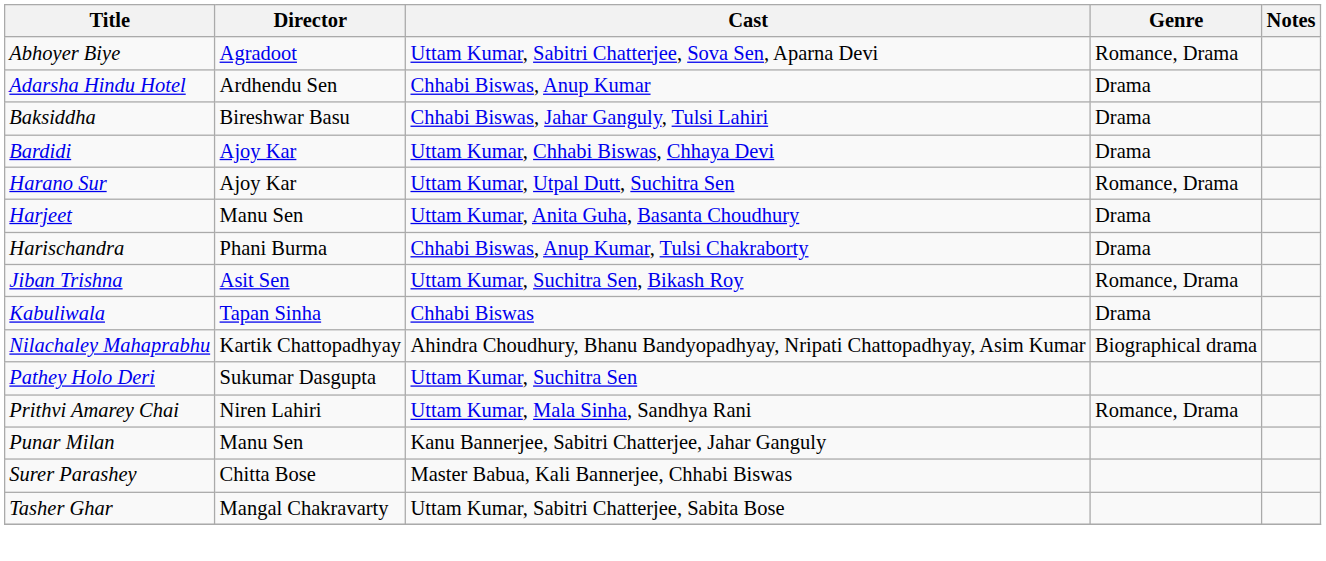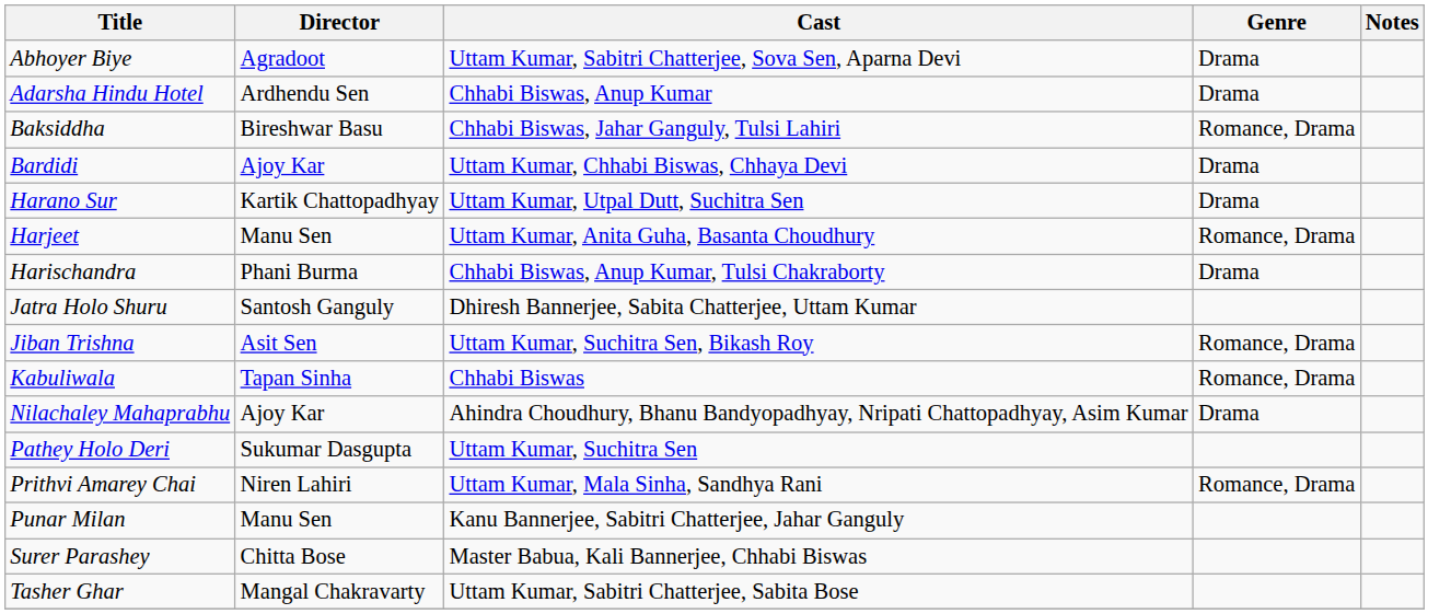 <table class="wikitable sortable" border="0">
 <tr>
 <th>Title</th>
 <th>Director</th>
 <th>Cast</th>
 <th>Genre</th>
 <th>Notes</th>
 </tr>
 <tr>
 <td><em>Abhoyer Biye</em></td>
 <td><a href='#'>Agradoot</a></td>
 <td><a href='#'>Uttam Kumar</a>, <a href='#'>Sabitri Chatterjee</a>, <a href='#'>Sova Sen</a>, Aparna Devi</td>
-<td>Romance, Drama</td>
+<td>Drama</td>
 <td></td>
 </tr>
 <tr>
 <td><em><a href='#'>Adarsha Hindu Hotel</a></em></td>
 <td>Ardhendu Sen</td>
 <td><a href='#'>Chhabi Biswas</a>, <a href='#'>Anup Kumar</a></td>
 <td>Drama</td>
 <td></td>
 </tr>
 <tr>
 <td><em>Baksiddha</em></td>
 <td>Bireshwar Basu</td>
 <td><a href='#'>Chhabi Biswas</a>, <a href='#'>Jahar Ganguly</a>, <a href='#'>Tulsi Lahiri</a></td>
-<td>Drama</td>
+<td>Romance, Drama</td>
 <td></td>
 </tr>
 <tr>
 <td><em><a href='#'>Bardidi</a></em></td>
 <td><a href='#'>Ajoy Kar</a></td>
 <td><a href='#'>Uttam Kumar</a>, <a href='#'>Chhabi Biswas</a>, <a href='#'>Chhaya Devi</a></td>
 <td>Drama</td>
 <td></td>
 </tr>
 <tr>
 <td><em><a href='#'>Harano Sur</a></em></td>
-<td>Ajoy Kar</td>
+<td>Kartik Chattopadhyay</td>
 <td><a href='#'>Uttam Kumar</a>, <a href='#'>Utpal Dutt</a>, <a href='#'>Suchitra Sen</a></td>
-<td>Romance, Drama</td>
+<td>Drama</td>
 <td></td>
 </tr>
 <tr>
 <td><em><a href='#'>Harjeet</a></em></td>
 <td>Manu Sen</td>
 <td><a href='#'>Uttam Kumar</a>, <a href='#'>Anita Guha</a>, <a href='#'>Basanta Choudhury</a></td>
-<td>Drama</td>
+<td>Romance, Drama</td>
 <td></td>
 </tr>
 <tr>
 <td><em>Harischandra</em></td>
 <td>Phani Burma</td>
 <td><a href='#'>Chhabi Biswas</a>, <a href='#'>Anup Kumar</a>, <a href='#'>Tulsi Chakraborty</a></td>
 <td>Drama</td>
+<td></td>
+</tr>
+<tr>
+<td><em>Jatra Holo Shuru</em></td>
+<td>Santosh Ganguly</td>
+<td>Dhiresh Bannerjee, Sabita Chatterjee, Uttam Kumar</td>
+<td></td>
 <td></td>
 </tr>
 <tr>
 <td><em><a href='#'>Jiban Trishna</a></em></td>
 <td><a href='#'>Asit Sen</a></td>
 <td><a href='#'>Uttam Kumar</a>, <a href='#'>Suchitra Sen</a>, <a href='#'>Bikash Roy</a></td>
 <td>Romance, Drama</td>
 <td></td>
 </tr>
 <tr>
 <td><em><a href='#'>Kabuliwala</a></em></td>
 <td><a href='#'>Tapan Sinha</a></td>
 <td><a href='#'>Chhabi Biswas</a></td>
-<td>Drama</td>
+<td>Romance, Drama</td>
 <td></td>
 </tr>
 <tr>
 <td><em><a href='#'>Nilachaley Mahaprabhu</a></em></td>
-<td>Kartik Chattopadhyay</td>
+<td>Ajoy Kar</td>
 <td>Ahindra Choudhury, Bhanu Bandyopadhyay, Nripati Chattopadhyay, Asim Kumar</td>
-<td>Biographical drama</td>
+<td>Drama</td>
 <td></td>
 </tr>
 <tr>
 <td><em><a href='#'>Pathey Holo Deri</a></em></td>
 <td>Sukumar Dasgupta</td>
 <td><a href='#'>Uttam Kumar</a>, <a href='#'>Suchitra Sen</a></td>
 <td></td>
 <td></td>
 </tr>
 <tr>
 <td><em>Prithvi Amarey Chai</em></td>
 <td>Niren Lahiri</td>
 <td><a href='#'>Uttam Kumar</a>, <a href='#'>Mala Sinha</a>, Sandhya Rani</td>
 <td>Romance, Drama</td>
 <td></td>
 </tr>
 <tr>
 <td><em>Punar Milan</em></td>
 <td>Manu Sen</td>
 <td>Kanu Bannerjee, Sabitri Chatterjee, Jahar Ganguly</td>
 <td></td>
 <td></td>
 </tr>
 <tr>
 <td><em>Surer Parashey</em></td>
 <td>Chitta Bose</td>
 <td>Master Babua, Kali Bannerjee, Chhabi Biswas</td>
 <td></td>
 <td></td>
 </tr>
 <tr>
 <td><em>Tasher Ghar</em></td>
 <td>Mangal Chakravarty</td>
 <td>Uttam Kumar, Sabitri Chatterjee, Sabita Bose</td>
 <td></td>
 <td></td>
 </tr>
 <tr>
 </tr>
 </table>
